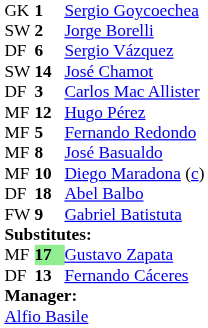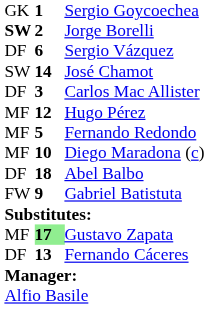 <table cellspacing="0" cellpadding="0" style="font-size:90%; margin:0.2em auto;">
 <tr>
 <th width="25"></th>
 <th width="25"></th>
 </tr>
 <tr>
 <td>GK</td>
 <td><strong>1</strong></td>
 <td><a href='#'>Sergio Goycoechea</a></td>
 </tr>
 <tr>
-<td>SW</td>
+<td><strong>SW</strong></td>
 <td><strong>2</strong></td>
 <td><a href='#'>Jorge Borelli</a></td>
 </tr>
 <tr>
 <td>DF</td>
 <td><strong>6</strong></td>
 <td><a href='#'>Sergio Vázquez</a></td>
 </tr>
 <tr>
 <td>SW</td>
 <td><strong>14</strong></td>
 <td><a href='#'>José Chamot</a></td>
 </tr>
 <tr>
 <td>DF</td>
 <td><strong>3</strong></td>
 <td><a href='#'>Carlos Mac Allister</a></td>
 <td></td>
 </tr>
 <tr>
 <td>MF</td>
 <td><strong>12</strong></td>
 <td><a href='#'>Hugo Pérez</a></td>
 <td></td>
 </tr>
 <tr>
 <td>MF</td>
 <td><strong>5</strong></td>
 <td><a href='#'>Fernando Redondo</a></td>
-</tr>
-<tr>
-<td>MF</td>
-<td><strong>8</strong></td>
-<td><a href='#'>José Basualdo</a></td>
-<td></td>
-<td></td>
 </tr>
 <tr>
 <td>MF</td>
 <td><strong>10</strong></td>
 <td><a href='#'>Diego Maradona</a> (<a href='#'>c</a>)</td>
 <td></td>
 </tr>
 <tr>
 <td>DF</td>
 <td><strong>18</strong></td>
 <td><a href='#'>Abel Balbo</a></td>
 <td></td>
 <td></td>
 </tr>
 <tr>
 <td>FW</td>
 <td><strong>9</strong></td>
 <td><a href='#'>Gabriel Batistuta</a></td>
 </tr>
 <tr>
 <td colspan=3><strong>Substitutes:</strong></td>
 </tr>
 <tr>
 <td>MF</td>
 <td style="background: lightgreen;"><strong>17</strong></td>
 <td><a href='#'>Gustavo Zapata</a></td>
 <td></td>
 <td></td>
 </tr>
 <tr>
 <td>DF</td>
 <td><strong>13</strong></td>
 <td><a href='#'>Fernando Cáceres</a></td>
 <td></td>
 <td></td>
 </tr>
 <tr>
 <td colspan=3><strong>Manager:</strong></td>
 </tr>
 <tr>
 <td colspan=4> <a href='#'>Alfio Basile</a></td>
 </tr>
 </table>
